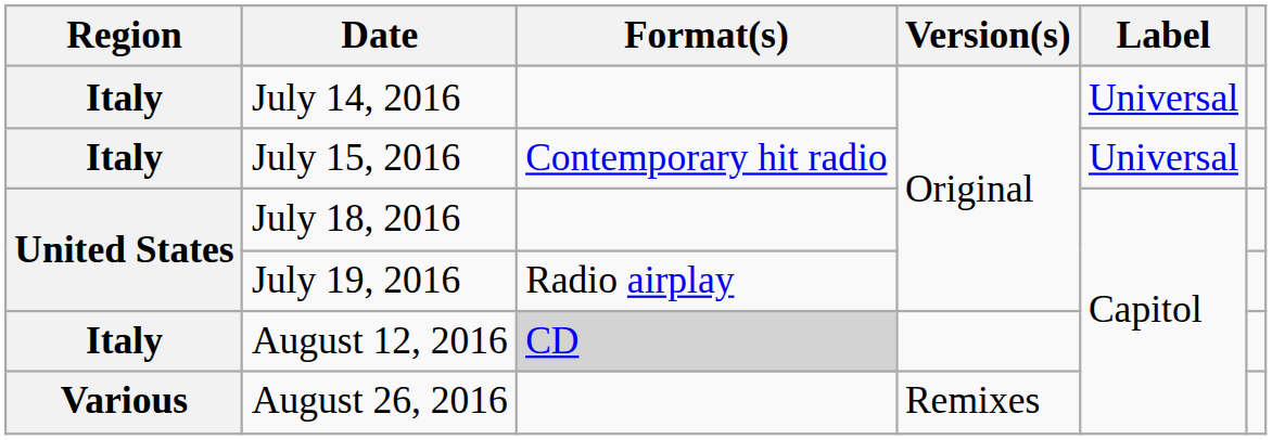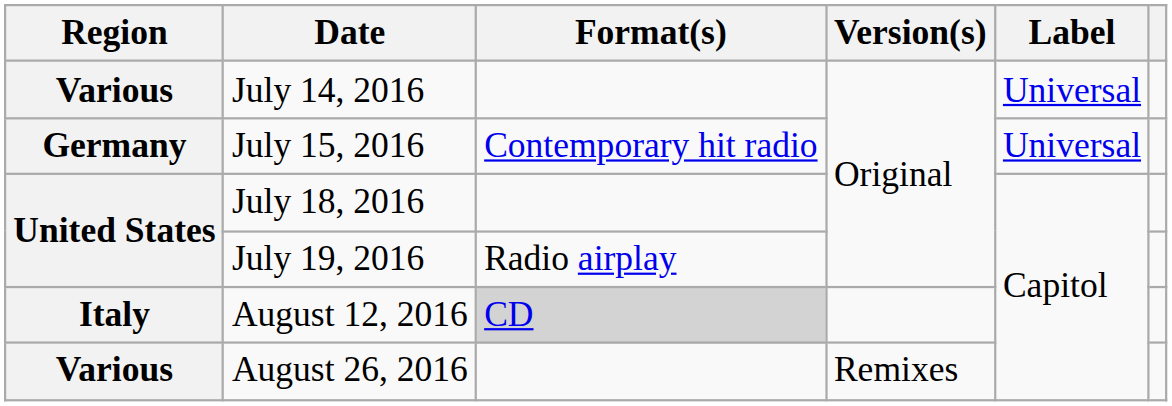 <table class="wikitable plainrowheaders">
 <tr>
 <th scope="col">Region</th>
 <th scope="col">Date</th>
 <th scope="col">Format(s)</th>
 <th scope="col">Version(s)</th>
 <th scope="col">Label</th>
 <th scope="col"></th>
 </tr>
 <tr>
-<th scope="row">Italy</th>
+<th scope="row">Various</th>
 <td>July 14, 2016</td>
 <td></td>
 <td rowspan="4">Original</td>
 <td><a href='#'>Universal</a></td>
 <td style="text-align:center;"></td>
 </tr>
 <tr>
-<th scope="row">Italy</th>
+<th scope="row">Germany</th>
 <td>July 15, 2016</td>
 <td><a href='#'>Contemporary hit radio</a></td>
 <td><a href='#'>Universal</a></td>
 <td style="text-align:center;"></td>
 </tr>
 <tr>
 <th scope="row" rowspan="2">United States</th>
 <td>July 18, 2016</td>
 <td></td>
 <td rowspan="4">Capitol</td>
 <td style="text-align:center;"></td>
 </tr>
 <tr>
 <td>July 19, 2016</td>
 <td>Radio <a href='#'>airplay</a></td>
 <td style="text-align:center;"></td>
 </tr>
 <tr>
 <th scope="row">Italy</th>
 <td>August 12, 2016</td>
 <td style="background: lightgrey;"><a href='#'>CD</a></td>
 <td></td>
 <td style="text-align:center;"></td>
 </tr>
 <tr>
 <th scope="row">Various</th>
 <td>August 26, 2016</td>
 <td></td>
 <td>Remixes</td>
 <td style="text-align:center;"></td>
 </tr>
 </table>
